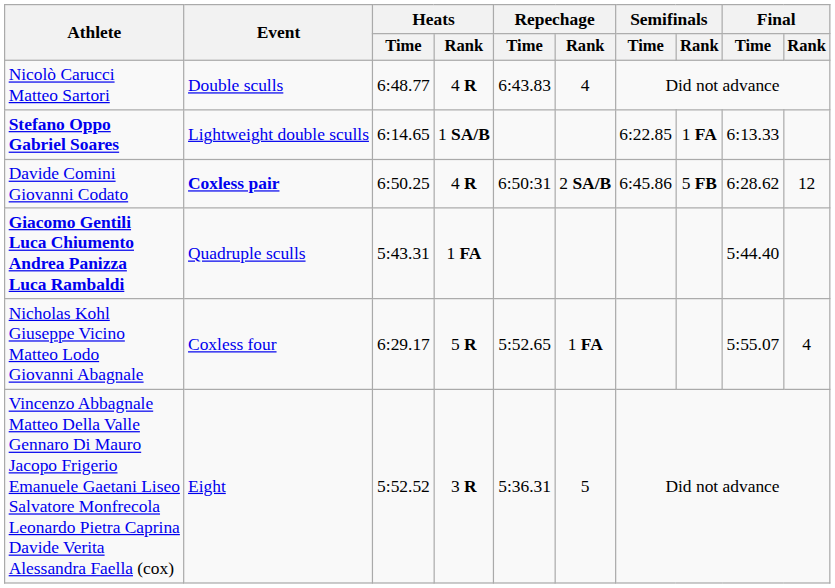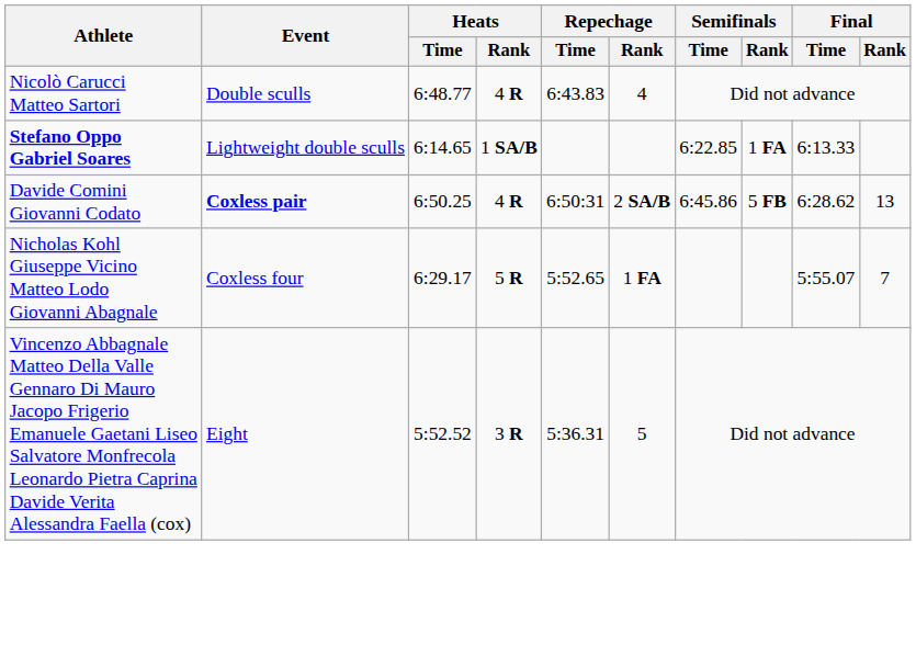 <table class=wikitable style=font-size:90%;text-align:center>
 <tr>
 <th rowspan=2>Athlete</th>
 <th rowspan=2>Event</th>
 <th colspan=2>Heats</th>
 <th colspan=2>Repechage</th>
 <th colspan=2>Semifinals</th>
 <th colspan=2>Final</th>
 </tr>
 <tr style=font-size:95%>
 <th>Time</th>
 <th>Rank</th>
 <th>Time</th>
 <th>Rank</th>
 <th>Time</th>
 <th>Rank</th>
 <th>Time</th>
 <th>Rank</th>
 </tr>
 <tr>
 <td align=left><a href='#'>Nicolò Carucci</a><br><a href='#'>Matteo Sartori</a></td>
 <td align=left><a href='#'>Double sculls</a></td>
 <td>6:48.77</td>
 <td>4 <strong>R</strong></td>
 <td>6:43.83</td>
 <td>4</td>
 <td colspan=4>Did not advance</td>
 </tr>
 <tr>
 <td align=left><strong><a href='#'>Stefano Oppo</a></strong><br><strong><a href='#'>Gabriel Soares</a></strong></td>
 <td align=left><a href='#'>Lightweight double sculls</a></td>
 <td>6:14.65</td>
 <td>1 <strong>SA/B</strong></td>
 <td></td>
 <td></td>
 <td>6:22.85</td>
 <td>1 <strong>FA</strong></td>
 <td>6:13.33</td>
 <td></td>
 </tr>
 <tr>
 <td align=left><a href='#'>Davide Comini</a><br><a href='#'>Giovanni Codato</a></td>
 <td align=left><strong><a href='#'>Coxless pair</a></strong></td>
 <td>6:50.25</td>
 <td>4 <strong>R</strong></td>
 <td>6:50:31</td>
 <td>2 <strong>SA/B</strong></td>
 <td>6:45.86</td>
 <td>5 <strong>FB</strong></td>
 <td>6:28.62</td>
-<td>12</td>
-</tr>
-<tr>
-<td align=left><strong><a href='#'>Giacomo Gentili</a></strong><br><strong><a href='#'>Luca Chiumento</a></strong><br><strong><a href='#'>Andrea Panizza</a></strong><br><strong><a href='#'>Luca Rambaldi</a></strong></td>
-<td align=left><a href='#'>Quadruple sculls</a></td>
-<td>5:43.31</td>
-<td>1 <strong>FA</strong></td>
-<td></td>
-<td></td>
-<td></td>
-<td></td>
-<td>5:44.40</td>
-<td></td>
+<td>13</td>
 </tr>
 <tr>
 <td align=left><a href='#'>Nicholas Kohl</a><br><a href='#'>Giuseppe Vicino</a><br><a href='#'>Matteo Lodo</a><br><a href='#'>Giovanni Abagnale</a></td>
 <td align=left><a href='#'>Coxless four</a></td>
 <td>6:29.17</td>
 <td>5 <strong>R</strong></td>
 <td>5:52.65</td>
 <td>1 <strong>FA</strong></td>
 <td></td>
 <td></td>
 <td>5:55.07</td>
-<td>4</td>
+<td>7</td>
 </tr>
 <tr>
 <td align=left><a href='#'>Vincenzo Abbagnale</a><br><a href='#'>Matteo Della Valle</a><br><a href='#'>Gennaro Di Mauro</a><br><a href='#'>Jacopo Frigerio</a><br><a href='#'>Emanuele Gaetani Liseo</a><br><a href='#'>Salvatore Monfrecola</a><br><a href='#'>Leonardo Pietra Caprina</a><br><a href='#'>Davide Verita</a><br><a href='#'>Alessandra Faella</a> (cox)</td>
 <td align=left><a href='#'>Eight</a></td>
 <td>5:52.52</td>
 <td>3 <strong>R</strong></td>
 <td>5:36.31</td>
 <td>5</td>
 <td colspan=4>Did not advance</td>
 </tr>
 </table>
